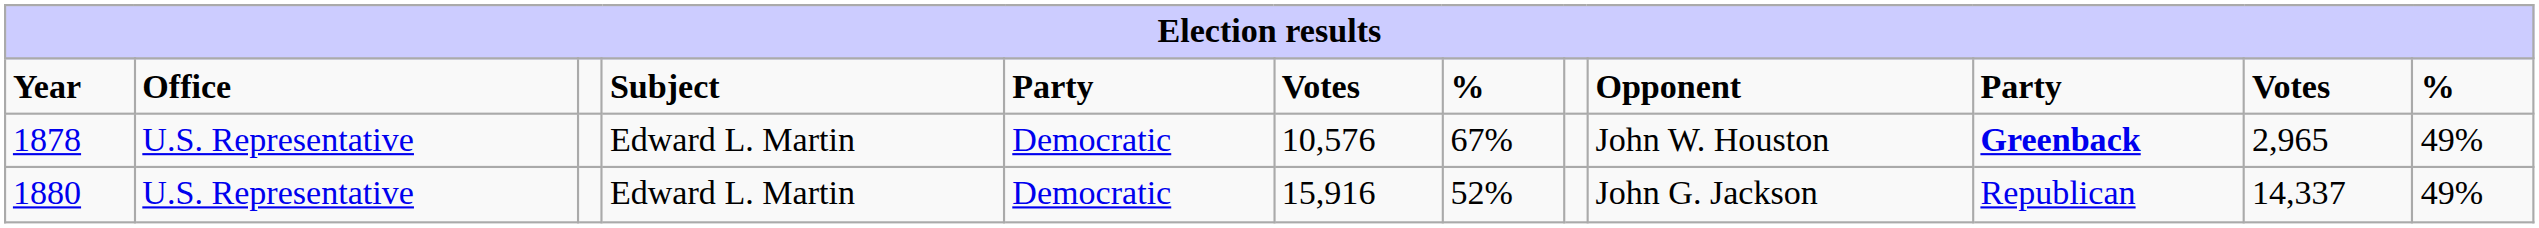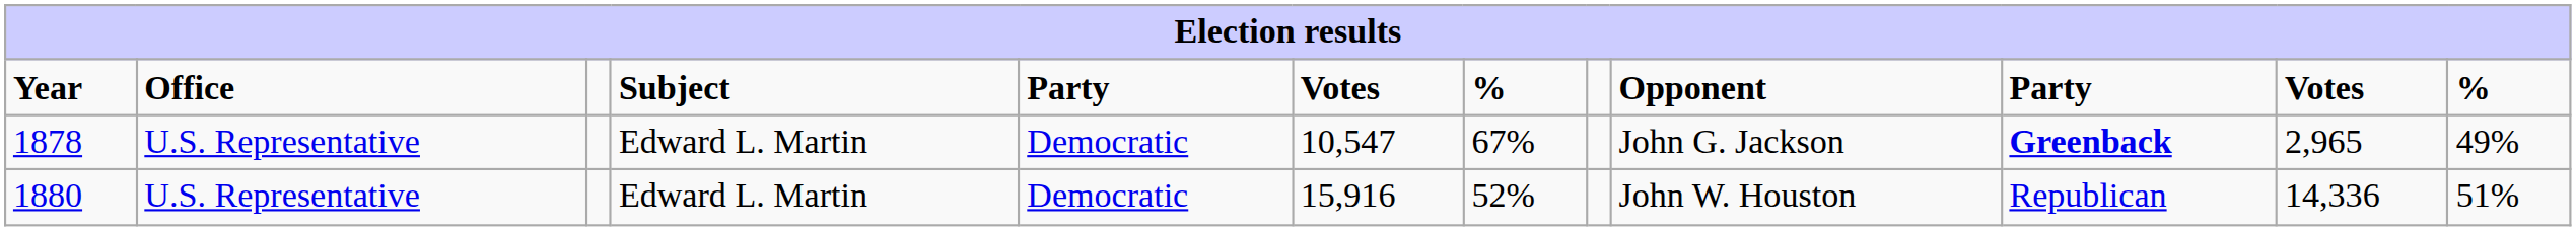 <table class=wikitable style="width: 94%" style="text-align: center;" align="center">
 <tr bgcolor=#cccccc>
 <th colspan=12 style="background: #ccccff;">Election results</th>
 </tr>
 <tr>
 <td><strong>Year</strong></td>
 <td><strong>Office</strong></td>
 <td></td>
 <td><strong>Subject</strong></td>
 <td><strong>Party</strong></td>
 <td><strong>Votes</strong></td>
 <td><strong>%</strong></td>
 <td></td>
 <td><strong>Opponent</strong></td>
 <td><strong>Party</strong></td>
 <td><strong>Votes</strong></td>
 <td><strong>%</strong></td>
 </tr>
 <tr>
 <td><a href='#'>1878</a></td>
 <td><a href='#'>U.S. Representative</a></td>
 <td></td>
 <td>Edward L. Martin</td>
 <td><a href='#'>Democratic</a></td>
-<td>10,576</td>
+<td>10,547</td>
 <td>67%</td>
 <td></td>
-<td>John W. Houston</td>
+<td>John G. Jackson</td>
 <td><strong><a href='#'>Greenback</a></strong></td>
 <td>2,965</td>
 <td>49%</td>
 </tr>
 <tr>
 <td><a href='#'>1880</a></td>
 <td><a href='#'>U.S. Representative</a></td>
 <td></td>
 <td>Edward L. Martin</td>
 <td><a href='#'>Democratic</a></td>
 <td>15,916</td>
 <td>52%</td>
 <td></td>
-<td>John G. Jackson</td>
+<td>John W. Houston</td>
 <td><a href='#'>Republican</a></td>
-<td>14,337</td>
-<td>49%</td>
+<td>14,336</td>
+<td>51%</td>
 </tr>
 </table>
